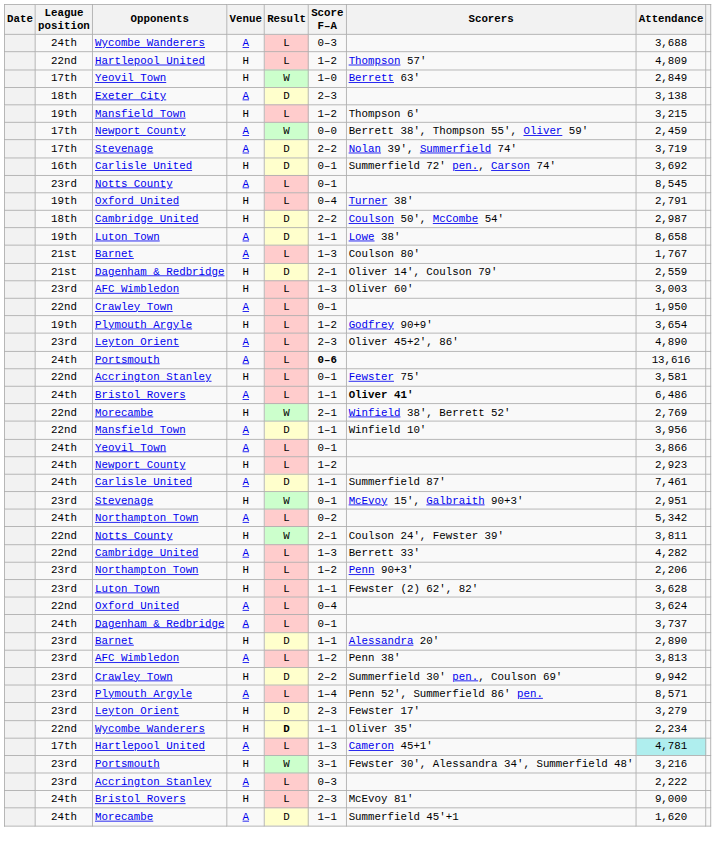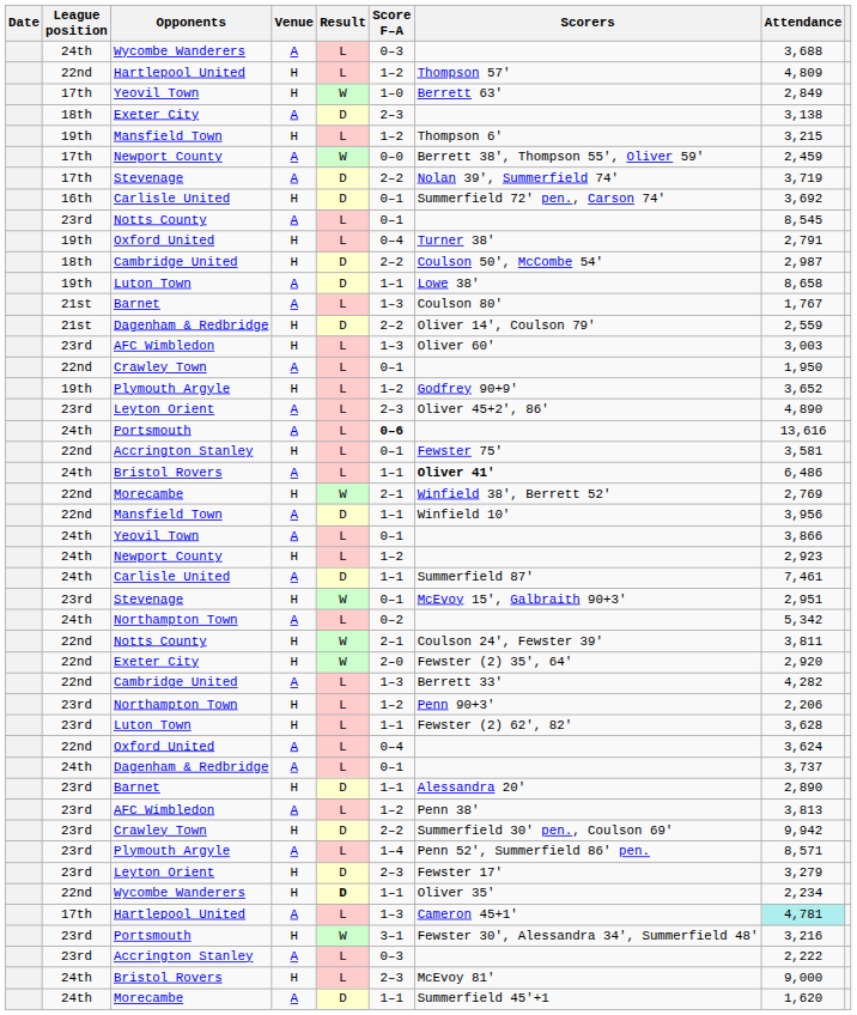 <table class="wikitable sortable plainrowheaders" style="text-align:center">
 <tr>
 <th scope=col>Date</th>
 <th scope=col>League<br>position</th>
 <th scope=col>Opponents</th>
 <th scope=col>Venue</th>
 <th scope=col>Result</th>
 <th scope=col>Score<br>F–A</th>
 <th scope=col class=unsortable>Scorers</th>
 <th scope=col>Attendance</th>
 <th scope=col class=unsortable></th>
 </tr>
 <tr>
 <th scope=row></th>
 <td>24th</td>
 <td align=left><a href='#'>Wycombe Wanderers</a></td>
 <td><a href='#'>A</a></td>
 <td bgcolor=#FFCCCC>L</td>
 <td>0–3</td>
 <td align=left></td>
 <td>3,688</td>
 <td></td>
 </tr>
 <tr>
 <th scope=row></th>
 <td>22nd</td>
 <td align=left><a href='#'>Hartlepool United</a></td>
 <td>H</td>
 <td bgcolor=#FFCCCC>L</td>
 <td>1–2</td>
 <td align=left><a href='#'>Thompson</a> 57'</td>
 <td>4,809</td>
 <td></td>
 </tr>
 <tr>
 <th scope=row></th>
 <td>17th</td>
 <td align=left><a href='#'>Yeovil Town</a></td>
 <td>H</td>
 <td bgcolor=#CCFFCC>W</td>
 <td>1–0</td>
 <td align=left><a href='#'>Berrett</a> 63'</td>
 <td>2,849</td>
 <td></td>
 </tr>
 <tr>
 <th scope=row></th>
 <td>18th</td>
 <td align=left><a href='#'>Exeter City</a></td>
 <td><a href='#'>A</a></td>
 <td bgcolor=#FFFFCC>D</td>
 <td>2–3</td>
 <td align=left></td>
 <td>3,138</td>
 <td></td>
 </tr>
 <tr>
 <th scope=row></th>
 <td>19th</td>
 <td align=left><a href='#'>Mansfield Town</a></td>
 <td>H</td>
 <td bgcolor=#FFCCCC>L</td>
 <td>1–2</td>
 <td align=left>Thompson 6'</td>
 <td>3,215</td>
 <td></td>
 </tr>
 <tr>
 <th scope=row></th>
 <td>17th</td>
 <td align=left><a href='#'>Newport County</a></td>
 <td><a href='#'>A</a></td>
 <td bgcolor=#CCFFCC>W</td>
 <td>0–0</td>
 <td align=left>Berrett 38', Thompson 55', <a href='#'>Oliver</a> 59'</td>
 <td>2,459</td>
 <td></td>
 </tr>
 <tr>
 <th scope=row></th>
 <td>17th</td>
 <td align=left><a href='#'>Stevenage</a></td>
 <td><a href='#'>A</a></td>
 <td bgcolor=#FFFFCC>D</td>
 <td>2–2</td>
 <td align=left><a href='#'>Nolan</a> 39', <a href='#'>Summerfield</a> 74'</td>
 <td>3,719</td>
 <td></td>
 </tr>
 <tr>
 <th scope=row></th>
 <td>16th</td>
 <td align=left><a href='#'>Carlisle United</a></td>
 <td>H</td>
 <td bgcolor=#FFFFCC>D</td>
 <td>0–1</td>
 <td align=left>Summerfield 72' <a href='#'>pen.</a>, <a href='#'>Carson</a> 74'</td>
 <td>3,692</td>
 <td></td>
 </tr>
 <tr>
 <th scope=row></th>
 <td>23rd</td>
 <td align=left><a href='#'>Notts County</a></td>
 <td><a href='#'>A</a></td>
 <td bgcolor=#FFCCCC>L</td>
 <td>0–1</td>
 <td align=left></td>
 <td>8,545</td>
 <td></td>
 </tr>
 <tr>
 <th scope=row></th>
 <td>19th</td>
 <td align=left><a href='#'>Oxford United</a></td>
 <td>H</td>
 <td bgcolor=#FFCCCC>L</td>
 <td>0–4</td>
 <td align=left><a href='#'>Turner</a> 38'</td>
 <td>2,791</td>
 <td></td>
 </tr>
 <tr>
 <th scope=row></th>
 <td>18th</td>
 <td align=left><a href='#'>Cambridge United</a></td>
 <td>H</td>
 <td bgcolor=#FFFFCC>D</td>
 <td>2–2</td>
 <td align=left><a href='#'>Coulson</a> 50', <a href='#'>McCombe</a> 54'</td>
 <td>2,987</td>
 <td></td>
 </tr>
 <tr>
 <th scope=row></th>
 <td>19th</td>
 <td align=left><a href='#'>Luton Town</a></td>
 <td><a href='#'>A</a></td>
 <td bgcolor=#FFFFCC>D</td>
 <td>1–1</td>
 <td align=left><a href='#'>Lowe</a> 38'</td>
 <td>8,658</td>
 <td></td>
 </tr>
 <tr>
 <th scope=row></th>
 <td>21st</td>
 <td align=left><a href='#'>Barnet</a></td>
 <td><a href='#'>A</a></td>
 <td bgcolor=#FFCCCC>L</td>
 <td>1–3</td>
 <td align=left>Coulson 80'</td>
 <td>1,767</td>
 <td></td>
 </tr>
 <tr>
 <th scope=row></th>
 <td>21st</td>
 <td align=left><a href='#'>Dagenham & Redbridge</a></td>
 <td>H</td>
 <td bgcolor=#FFFFCC>D</td>
-<td>2–1</td>
+<td>2–2</td>
 <td align=left>Oliver 14', Coulson 79'</td>
 <td>2,559</td>
 <td></td>
 </tr>
 <tr>
 <th scope=row></th>
 <td>23rd</td>
 <td align=left><a href='#'>AFC Wimbledon</a></td>
 <td>H</td>
 <td bgcolor=#FFCCCC>L</td>
 <td>1–3</td>
 <td align=left>Oliver 60'</td>
 <td>3,003</td>
 <td></td>
 </tr>
 <tr>
 <th scope=row></th>
 <td>22nd</td>
 <td align=left><a href='#'>Crawley Town</a></td>
 <td><a href='#'>A</a></td>
 <td bgcolor=#FFCCCC>L</td>
 <td>0–1</td>
 <td align=left></td>
 <td>1,950</td>
 <td></td>
 </tr>
 <tr>
 <th scope=row></th>
 <td>19th</td>
 <td align=left><a href='#'>Plymouth Argyle</a></td>
 <td>H</td>
 <td bgcolor=#FFCCCC>L</td>
 <td>1–2</td>
 <td align=left><a href='#'>Godfrey</a> 90+9'</td>
-<td>3,654</td>
+<td>3,652</td>
 <td></td>
 </tr>
 <tr>
 <th scope=row></th>
 <td>23rd</td>
 <td align=left><a href='#'>Leyton Orient</a></td>
 <td><a href='#'>A</a></td>
 <td bgcolor=#FFCCCC>L</td>
 <td>2–3</td>
 <td align=left>Oliver 45+2', 86'</td>
 <td>4,890</td>
 <td></td>
 </tr>
 <tr>
 <th scope=row></th>
 <td>24th</td>
 <td align=left><a href='#'>Portsmouth</a></td>
 <td><a href='#'>A</a></td>
 <td bgcolor=#FFCCCC>L</td>
 <td><strong>0–6</strong></td>
 <td align=left></td>
 <td>13,616</td>
 <td></td>
 </tr>
 <tr>
 <th scope=row></th>
 <td>22nd</td>
 <td align=left><a href='#'>Accrington Stanley</a></td>
 <td>H</td>
 <td bgcolor=#FFCCCC>L</td>
 <td>0–1</td>
 <td align=left><a href='#'>Fewster</a> 75'</td>
 <td>3,581</td>
 <td></td>
 </tr>
 <tr>
 <th scope=row></th>
 <td>24th</td>
 <td align=left><a href='#'>Bristol Rovers</a></td>
 <td><a href='#'>A</a></td>
 <td bgcolor=#FFCCCC>L</td>
 <td>1–1</td>
 <td align=left><strong>Oliver 41'</strong></td>
 <td>6,486</td>
 <td></td>
 </tr>
 <tr>
 <th scope=row></th>
 <td>22nd</td>
 <td align=left><a href='#'>Morecambe</a></td>
 <td>H</td>
 <td bgcolor=#CCFFCC>W</td>
 <td>2–1</td>
 <td align=left><a href='#'>Winfield</a> 38', Berrett 52'</td>
 <td>2,769</td>
 <td></td>
 </tr>
 <tr>
 <th scope=row></th>
 <td>22nd</td>
 <td align=left><a href='#'>Mansfield Town</a></td>
 <td><a href='#'>A</a></td>
 <td bgcolor=#FFFFCC>D</td>
 <td>1–1</td>
 <td align=left>Winfield 10'</td>
 <td>3,956</td>
 <td></td>
 </tr>
 <tr>
 <th scope=row></th>
 <td>24th</td>
 <td align=left><a href='#'>Yeovil Town</a></td>
 <td><a href='#'>A</a></td>
 <td bgcolor=#FFCCCC>L</td>
 <td>0–1</td>
 <td align=left></td>
 <td>3,866</td>
 <td></td>
 </tr>
 <tr>
 <th scope=row></th>
 <td>24th</td>
 <td align=left><a href='#'>Newport County</a></td>
 <td>H</td>
 <td bgcolor=#FFCCCC>L</td>
 <td>1–2</td>
 <td align=left></td>
 <td>2,923</td>
 <td></td>
 </tr>
 <tr>
 <th scope=row></th>
 <td>24th</td>
 <td align=left><a href='#'>Carlisle United</a></td>
 <td><a href='#'>A</a></td>
 <td bgcolor=#FFFFCC>D</td>
 <td>1–1</td>
 <td align=left>Summerfield 87'</td>
 <td>7,461</td>
 <td></td>
 </tr>
 <tr>
 <th scope=row></th>
 <td>23rd</td>
 <td align=left><a href='#'>Stevenage</a></td>
 <td>H</td>
 <td bgcolor=#CCFFCC>W</td>
 <td>0–1</td>
 <td align=left><a href='#'>McEvoy</a> 15', <a href='#'>Galbraith</a> 90+3'</td>
 <td>2,951</td>
 <td></td>
 </tr>
 <tr>
 <th scope=row></th>
 <td>24th</td>
 <td align=left><a href='#'>Northampton Town</a></td>
 <td><a href='#'>A</a></td>
 <td bgcolor=#FFCCCC>L</td>
 <td>0–2</td>
 <td align=left></td>
 <td>5,342</td>
 <td></td>
 </tr>
 <tr>
 <th scope=row></th>
 <td>22nd</td>
 <td align=left><a href='#'>Notts County</a></td>
 <td>H</td>
 <td bgcolor=#CCFFCC>W</td>
 <td>2–1</td>
 <td align=left>Coulson 24', Fewster 39'</td>
 <td>3,811</td>
+<td></td>
+</tr>
+<tr>
+<th scope=row></th>
+<td>22nd</td>
+<td align=left><a href='#'>Exeter City</a></td>
+<td>H</td>
+<td bgcolor=#CCFFCC>W</td>
+<td>2–0</td>
+<td align=left>Fewster (2) 35', 64'</td>
+<td>2,920</td>
 <td></td>
 </tr>
 <tr>
 <th scope=row></th>
 <td>22nd</td>
 <td align=left><a href='#'>Cambridge United</a></td>
 <td><a href='#'>A</a></td>
 <td bgcolor=#FFCCCC>L</td>
 <td>1–3</td>
 <td align=left>Berrett 33'</td>
 <td>4,282</td>
 <td></td>
 </tr>
 <tr>
 <th scope=row></th>
 <td>23rd</td>
 <td align=left><a href='#'>Northampton Town</a></td>
 <td>H</td>
 <td bgcolor=#FFCCCC>L</td>
 <td>1–2</td>
 <td align=left><a href='#'>Penn</a> 90+3'</td>
 <td>2,206</td>
 <td></td>
 </tr>
 <tr>
 <th scope=row></th>
 <td>23rd</td>
 <td align=left><a href='#'>Luton Town</a></td>
 <td>H</td>
 <td bgcolor=#FFCCCC>L</td>
 <td>1–1</td>
 <td align=left>Fewster (2) 62', 82'</td>
 <td>3,628</td>
 <td></td>
 </tr>
 <tr>
 <th scope=row></th>
 <td>22nd</td>
 <td align=left><a href='#'>Oxford United</a></td>
 <td><a href='#'>A</a></td>
 <td bgcolor=#FFCCCC>L</td>
 <td>0–4</td>
 <td align=left></td>
 <td>3,624</td>
 <td></td>
 </tr>
 <tr>
 <th scope=row></th>
 <td>24th</td>
 <td align=left><a href='#'>Dagenham & Redbridge</a></td>
 <td><a href='#'>A</a></td>
 <td bgcolor=#FFCCCC>L</td>
 <td>0–1</td>
 <td align=left></td>
 <td>3,737</td>
 <td></td>
 </tr>
 <tr>
 <th scope=row></th>
 <td>23rd</td>
 <td align=left><a href='#'>Barnet</a></td>
 <td>H</td>
 <td bgcolor=#FFFFCC>D</td>
 <td>1–1</td>
 <td align=left><a href='#'>Alessandra</a> 20'</td>
 <td>2,890</td>
 <td></td>
 </tr>
 <tr>
 <th scope=row></th>
 <td>23rd</td>
 <td align=left><a href='#'>AFC Wimbledon</a></td>
 <td><a href='#'>A</a></td>
 <td bgcolor=#FFCCCC>L</td>
 <td>1–2</td>
 <td align=left>Penn 38'</td>
 <td>3,813</td>
 <td></td>
 </tr>
 <tr>
 <th scope=row></th>
 <td>23rd</td>
 <td align=left><a href='#'>Crawley Town</a></td>
 <td>H</td>
 <td bgcolor=#FFFFCC>D</td>
 <td>2–2</td>
 <td align=left>Summerfield 30' <a href='#'>pen.</a>, Coulson 69'</td>
 <td>9,942</td>
 <td></td>
 </tr>
 <tr>
 <th scope=row></th>
 <td>23rd</td>
 <td align=left><a href='#'>Plymouth Argyle</a></td>
 <td><a href='#'>A</a></td>
 <td bgcolor=#FFCCCC>L</td>
 <td>1–4</td>
 <td align=left>Penn 52', Summerfield 86' <a href='#'>pen.</a></td>
 <td>8,571</td>
 <td></td>
 </tr>
 <tr>
 <th scope=row></th>
 <td>23rd</td>
 <td align=left><a href='#'>Leyton Orient</a></td>
 <td>H</td>
 <td bgcolor=#FFFFCC>D</td>
 <td>2–3</td>
 <td align=left>Fewster 17'</td>
 <td>3,279</td>
 <td></td>
 </tr>
 <tr>
 <th scope=row></th>
 <td>22nd</td>
 <td align=left><a href='#'>Wycombe Wanderers</a></td>
 <td>H</td>
 <td bgcolor=#FFFFCC><strong>D</strong></td>
 <td>1–1</td>
 <td align=left>Oliver 35'</td>
 <td>2,234</td>
 <td></td>
 </tr>
 <tr>
 <th scope=row></th>
 <td>17th</td>
 <td align=left><a href='#'>Hartlepool United</a></td>
 <td><a href='#'>A</a></td>
 <td bgcolor=#FFCCCC>L</td>
 <td>1–3</td>
 <td align=left><a href='#'>Cameron</a> 45+1'</td>
 <td style="background: paleturquoise;">4,781</td>
 <td></td>
 </tr>
 <tr>
 <th scope=row></th>
 <td>23rd</td>
 <td align=left><a href='#'>Portsmouth</a></td>
 <td>H</td>
 <td bgcolor=#CCFFCC>W</td>
 <td>3–1</td>
 <td align=left>Fewster 30', Alessandra 34', Summerfield 48'</td>
 <td>3,216</td>
 <td></td>
 </tr>
 <tr>
 <th scope=row></th>
 <td>23rd</td>
 <td align=left><a href='#'>Accrington Stanley</a></td>
 <td><a href='#'>A</a></td>
 <td bgcolor=#FFCCCC>L</td>
 <td>0–3</td>
 <td align=left></td>
 <td>2,222</td>
 <td></td>
 </tr>
 <tr>
 <th scope=row></th>
 <td>24th</td>
 <td align=left><a href='#'>Bristol Rovers</a></td>
 <td>H</td>
 <td bgcolor=#FFCCCC>L</td>
 <td>2–3</td>
 <td align=left>McEvoy 81'</td>
 <td>9,000</td>
 <td></td>
 </tr>
 <tr>
 <th scope=row></th>
 <td>24th</td>
 <td align=left><a href='#'>Morecambe</a></td>
 <td><a href='#'>A</a></td>
 <td bgcolor=#FFFFCC>D</td>
 <td>1–1</td>
 <td align=left>Summerfield 45'+1</td>
 <td>1,620</td>
 <td></td>
 </tr>
 </table>
